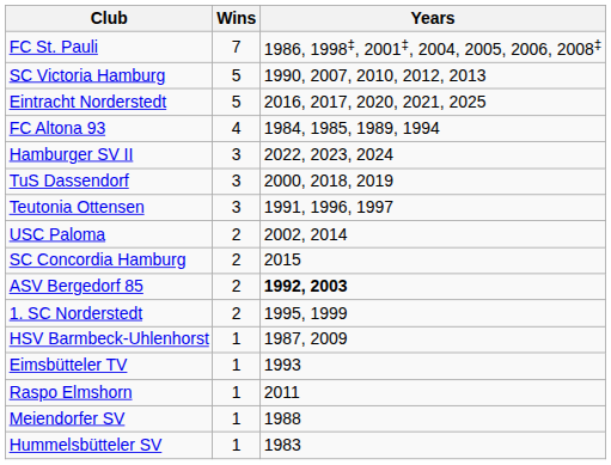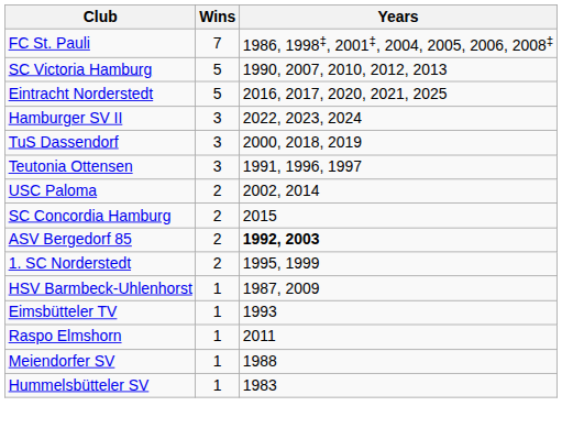 <table class="wikitable">
 <tr>
 <th>Club</th>
 <th>Wins</th>
 <th>Years</th>
 </tr>
 <tr align="left">
 <td><a href='#'>FC St. Pauli</a></td>
 <td align="center">7</td>
 <td>1986, 1998<sup>‡</sup>, 2001<sup>‡</sup>, 2004, 2005, 2006, 2008<sup>‡</sup></td>
 </tr>
 <tr align="left">
 <td><a href='#'>SC Victoria Hamburg</a></td>
 <td align="center">5</td>
 <td>1990, 2007, 2010, 2012, 2013</td>
 </tr>
 <tr align="left">
 <td><a href='#'>Eintracht Norderstedt</a></td>
 <td align="center">5</td>
 <td>2016, 2017, 2020, 2021, 2025</td>
-</tr>
-<tr align="left">
-<td><a href='#'>FC Altona 93</a></td>
-<td align="center">4</td>
-<td>1984, 1985, 1989, 1994</td>
 </tr>
 <tr align="left">
 <td><a href='#'>Hamburger SV II</a></td>
 <td align="center">3</td>
 <td>2022, 2023, 2024</td>
 </tr>
 <tr align="left">
 <td><a href='#'>TuS Dassendorf</a></td>
 <td align="center">3</td>
 <td>2000, 2018, 2019</td>
 </tr>
 <tr align="left">
 <td><a href='#'>Teutonia Ottensen</a></td>
 <td align="center">3</td>
 <td>1991, 1996, 1997</td>
 </tr>
 <tr align="left">
 <td><a href='#'>USC Paloma</a></td>
 <td align="center">2</td>
 <td>2002, 2014</td>
 </tr>
 <tr align="left">
 <td><a href='#'>SC Concordia Hamburg</a></td>
 <td align="center">2</td>
 <td>2015</td>
 </tr>
 <tr align="left">
 <td><a href='#'>ASV Bergedorf 85</a></td>
 <td align="center">2</td>
 <td><strong>1992, 2003</strong></td>
 </tr>
 <tr align="left">
 <td><a href='#'>1. SC Norderstedt</a></td>
 <td align="center">2</td>
 <td>1995, 1999</td>
 </tr>
 <tr align="left">
 <td><a href='#'>HSV Barmbeck-Uhlenhorst</a></td>
 <td align="center">1</td>
 <td>1987, 2009</td>
 </tr>
 <tr align="left">
 <td><a href='#'>Eimsbütteler TV</a></td>
 <td align="center">1</td>
 <td>1993</td>
 </tr>
 <tr align="left">
 <td><a href='#'>Raspo Elmshorn</a></td>
 <td align="center">1</td>
 <td>2011</td>
 </tr>
 <tr align="left">
 <td><a href='#'>Meiendorfer SV</a></td>
 <td align="center">1</td>
 <td>1988</td>
 </tr>
 <tr align="left">
 <td><a href='#'>Hummelsbütteler SV</a></td>
 <td align="center">1</td>
 <td>1983</td>
 </tr>
 </table>
